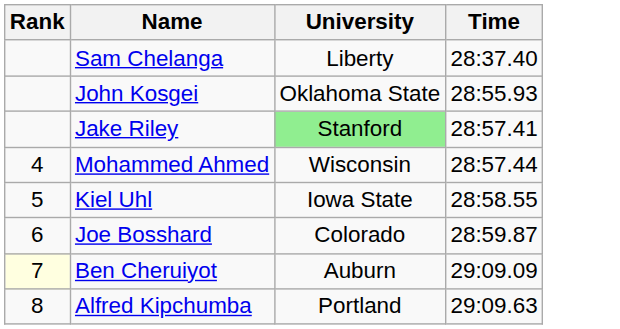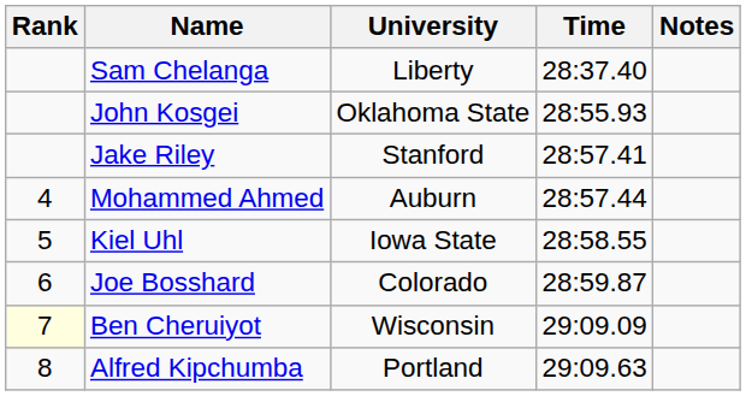 <table class="wikitable sortable" style="text-align:center">
 <tr>
 <th>Rank</th>
 <th>Name</th>
 <th>University</th>
 <th>Time</th>
+<th>Notes</th>
 </tr>
 <tr>
 <td></td>
 <td align=left><a href='#'>Sam Chelanga</a></td>
 <td>Liberty</td>
 <td>28:37.40</td>
+<td></td>
 </tr>
 <tr>
 <td></td>
 <td align=left><a href='#'>John Kosgei</a></td>
 <td>Oklahoma State</td>
 <td>28:55.93</td>
+<td></td>
 </tr>
 <tr>
 <td></td>
 <td align=left><a href='#'>Jake Riley</a></td>
-<td style="background: lightgreen;">Stanford</td>
+<td>Stanford</td>
 <td>28:57.41</td>
+<td></td>
 </tr>
 <tr>
 <td>4</td>
 <td align=left><a href='#'>Mohammed Ahmed</a> </td>
-<td>Wisconsin</td>
+<td>Auburn</td>
 <td>28:57.44</td>
+<td></td>
 </tr>
 <tr>
 <td>5</td>
 <td align=left><a href='#'>Kiel Uhl</a></td>
 <td>Iowa State</td>
 <td>28:58.55</td>
+<td></td>
 </tr>
 <tr>
 <td>6</td>
 <td align=left><a href='#'>Joe Bosshard</a></td>
 <td>Colorado</td>
 <td>28:59.87</td>
+<td></td>
 </tr>
 <tr>
 <td style="background: lightyellow;">7</td>
 <td align=left><a href='#'>Ben Cheruiyot</a></td>
-<td>Auburn</td>
+<td>Wisconsin</td>
 <td>29:09.09</td>
+<td></td>
 </tr>
 <tr>
 <td>8</td>
 <td align=left><a href='#'>Alfred Kipchumba</a></td>
 <td>Portland</td>
 <td>29:09.63</td>
+<td></td>
 </tr>
 </table>
